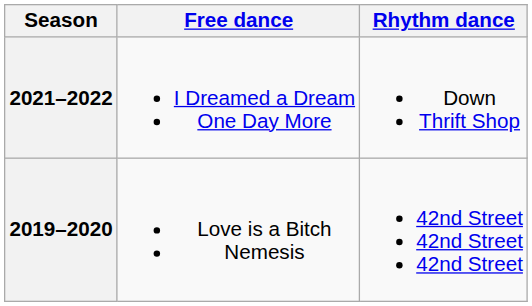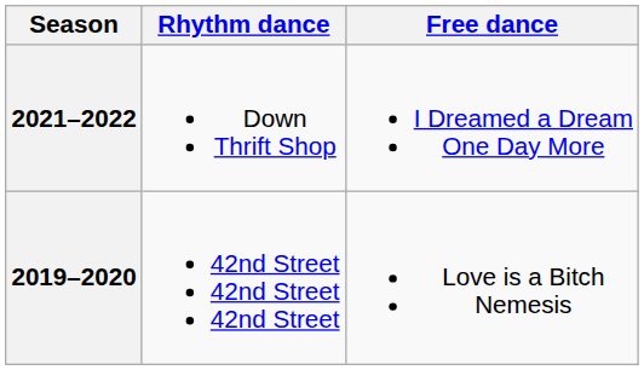 <table class="wikitable" style="text-align:center">
 <tr>
 <th>Season</th>
+<th><a href='#'>Rhythm dance</a></th>
 <th><a href='#'>Free dance</a></th>
-<th><a href='#'>Rhythm dance</a></th>
 </tr>
 <tr>
 <th>2021–2022 <br> </th>
+<td><br><ul><li> Down <br></li><li> <a href='#'>Thrift Shop</a> <br></li></ul></td>
 <td><br><ul><li><a href='#'>I Dreamed a Dream</a></li><li><a href='#'>One Day More</a> <br></li></ul></td>
-<td><br><ul><li> Down <br></li><li> <a href='#'>Thrift Shop</a> <br></li></ul></td>
 </tr>
 <tr>
 <th>2019–2020 <br> </th>
+<td><br><ul><li> <a href='#'>42nd Street</a></li><li> <a href='#'>42nd Street</a></li><li> <a href='#'>42nd Street</a> <br></li></ul></td>
 <td><br><ul><li>Love is a Bitch <br></li><li>Nemesis <br></li></ul></td>
-<td><br><ul><li> <a href='#'>42nd Street</a></li><li> <a href='#'>42nd Street</a></li><li> <a href='#'>42nd Street</a> <br></li></ul></td>
 </tr>
 </table>
